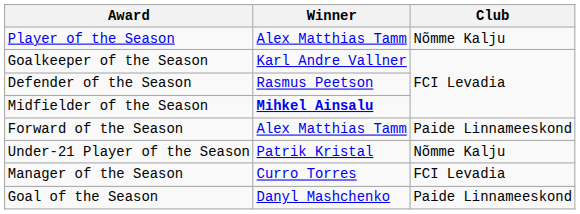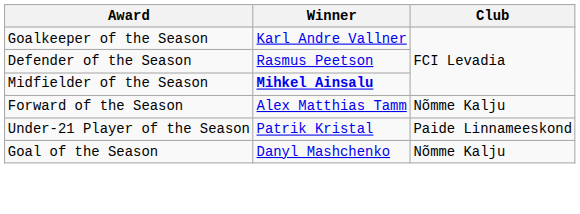 <table class="wikitable">
 <tr>
 <th>Award</th>
 <th>Winner</th>
 <th>Club</th>
-</tr>
-<tr>
-<td><a href='#'>Player of the Season</a></td>
-<td> <a href='#'>Alex Matthias Tamm</a></td>
-<td>Nõmme Kalju</td>
 </tr>
 <tr>
 <td>Goalkeeper of the Season</td>
 <td> <a href='#'>Karl Andre Vallner</a></td>
 <td rowspan=3>FCI Levadia</td>
 </tr>
 <tr>
 <td>Defender of the Season</td>
 <td> <a href='#'>Rasmus Peetson</a></td>
 </tr>
 <tr>
 <td>Midfielder of the Season</td>
 <td><strong> <a href='#'>Mihkel Ainsalu</a></strong></td>
 </tr>
 <tr>
 <td>Forward of the Season</td>
 <td> <a href='#'>Alex Matthias Tamm</a></td>
-<td>Paide Linnameeskond</td>
+<td>Nõmme Kalju</td>
 </tr>
 <tr>
 <td>Under-21 Player of the Season</td>
 <td> <a href='#'>Patrik Kristal</a></td>
-<td>Nõmme Kalju</td>
-</tr>
-<tr>
-<td>Manager of the Season</td>
-<td> <a href='#'>Curro Torres</a></td>
-<td>FCI Levadia</td>
+<td>Paide Linnameeskond</td>
 </tr>
 <tr>
 <td>Goal of the Season</td>
 <td> <a href='#'>Danyl Mashchenko</a></td>
-<td>Paide Linnameeskond</td>
+<td>Nõmme Kalju</td>
 </tr>
 </table>
